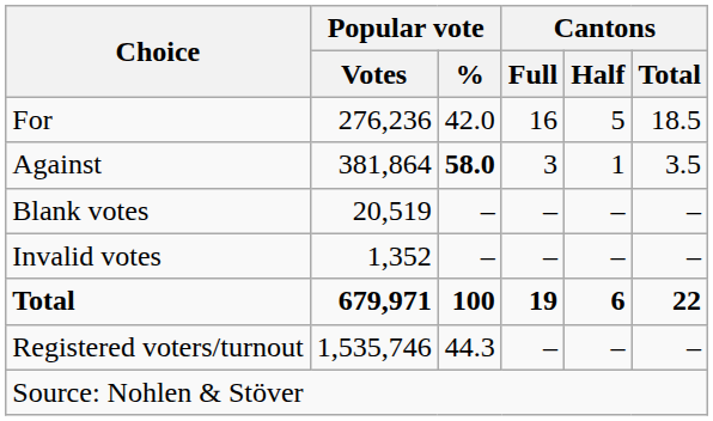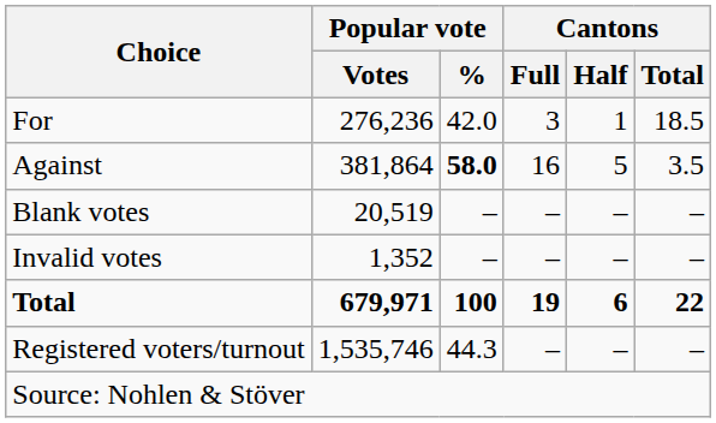 <table class=wikitable style=text-align:right>
 <tr>
 <th rowspan=2>Choice</th>
 <th colspan=2>Popular vote</th>
 <th colspan=3>Cantons</th>
 </tr>
 <tr>
 <th>Votes</th>
 <th>%</th>
 <th>Full</th>
 <th>Half</th>
 <th>Total</th>
 </tr>
 <tr>
 <td align=left>For</td>
 <td>276,236</td>
 <td>42.0</td>
-<td>16</td>
-<td>5</td>
+<td>3</td>
+<td>1</td>
 <td>18.5</td>
 </tr>
 <tr>
 <td align=left>Against</td>
 <td>381,864</td>
 <td><strong>58.0</strong></td>
-<td>3</td>
-<td>1</td>
+<td>16</td>
+<td>5</td>
 <td>3.5</td>
 </tr>
 <tr>
 <td align=left>Blank votes</td>
 <td>20,519</td>
 <td>–</td>
 <td>–</td>
 <td>–</td>
 <td>–</td>
 </tr>
 <tr>
 <td align=left>Invalid votes</td>
 <td>1,352</td>
 <td>–</td>
 <td>–</td>
 <td>–</td>
 <td>–</td>
 </tr>
 <tr>
 <td align=left><strong>Total</strong></td>
 <td><strong>679,971</strong></td>
 <td><strong>100</strong></td>
 <td><strong>19</strong></td>
 <td><strong>6</strong></td>
 <td><strong>22</strong></td>
 </tr>
 <tr>
 <td align=left>Registered voters/turnout</td>
 <td>1,535,746</td>
 <td>44.3</td>
 <td>–</td>
 <td>–</td>
 <td>–</td>
 </tr>
 <tr>
 <td align=left colspan=6>Source: Nohlen & Stöver</td>
 </tr>
 </table>
